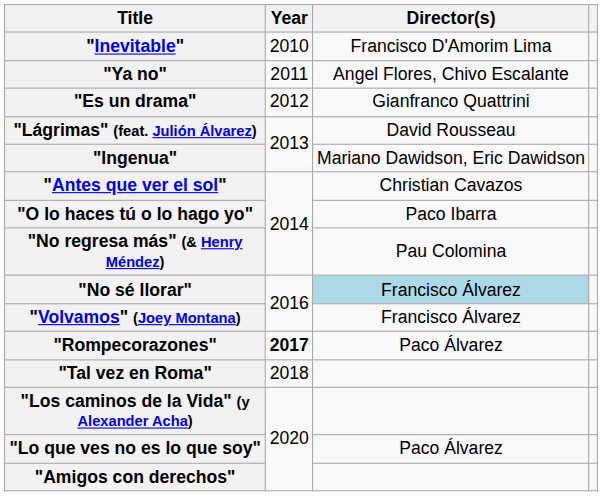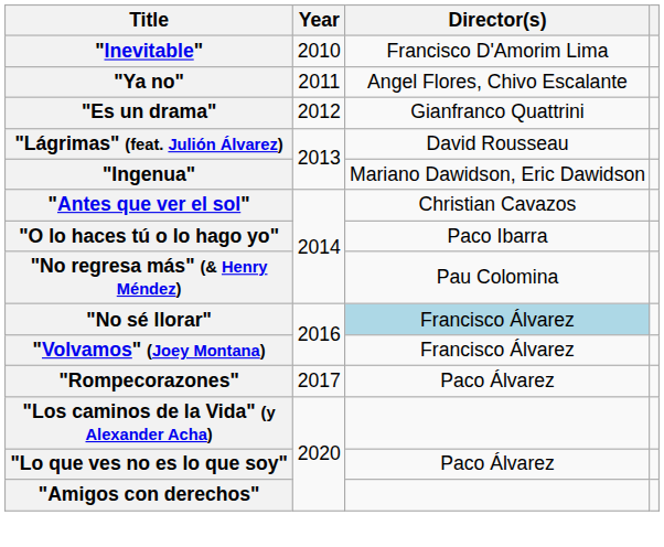 <table class="wikitable plainrowheaders" style="text-align:center;">
 <tr>
 <th width="230">Title</th>
 <th>Year</th>
 <th>Director(s)</th>
 <th></th>
 </tr>
 <tr>
 <th scope="row">"<a href='#'>Inevitable</a>"</th>
 <td>2010</td>
 <td>Francisco D'Amorim Lima</td>
 <td></td>
 </tr>
 <tr>
 <th scope="row">"Ya no"</th>
 <td>2011</td>
 <td>Angel Flores, Chivo Escalante</td>
 <td></td>
 </tr>
 <tr>
 <th scope="row">"Es un drama"</th>
 <td>2012</td>
 <td>Gianfranco Quattrini</td>
 <td></td>
 </tr>
 <tr>
 <th scope="row">"Lágrimas" <small>(feat. <a href='#'>Julión Álvarez</a>)</small></th>
 <td rowspan="2">2013</td>
 <td>David Rousseau</td>
 <td></td>
 </tr>
 <tr>
 <th scope="row">"Ingenua"</th>
 <td>Mariano Dawidson, Eric Dawidson</td>
 <td></td>
 </tr>
 <tr>
 <th scope="row">"<a href='#'>Antes que ver el sol</a>"</th>
 <td rowspan="3">2014</td>
 <td>Christian Cavazos</td>
 <td></td>
 </tr>
 <tr>
 <th scope="row">"O lo haces tú o lo hago yo"</th>
 <td>Paco Ibarra</td>
 <td></td>
 </tr>
 <tr>
 <th scope="row">"No regresa más" <small>(& <a href='#'>Henry Méndez</a>)</small></th>
 <td>Pau Colomina</td>
 <td></td>
 </tr>
 <tr>
 <th scope="row">"No sé llorar"</th>
 <td rowspan="2">2016</td>
 <td style="background: lightblue;">Francisco Álvarez</td>
 <td></td>
 </tr>
 <tr>
 <th scope="row">"<a href='#'>Volvamos</a>" <small>(<a href='#'>Joey Montana</a>)</small></th>
 <td>Francisco Álvarez</td>
 <td></td>
 </tr>
 <tr>
 <th scope="row">"Rompecorazones"</th>
-<td><strong>2017</strong></td>
+<td>2017</td>
 <td>Paco Álvarez</td>
-<td></td>
-</tr>
-<tr>
-<th scope="row">"Tal vez en Roma"</th>
-<td>2018</td>
-<td></td>
 <td></td>
 </tr>
 <tr>
 <th scope="row">"Los caminos de la Vida" <small>(y <a href='#'>Alexander Acha</a>)</small></th>
 <td rowspan="3">2020</td>
 <td></td>
 <td></td>
 </tr>
 <tr>
 <th scope="row">"Lo que ves no es lo que soy"</th>
 <td>Paco Álvarez</td>
 <td></td>
 </tr>
 <tr>
 <th scope="row">"Amigos con derechos"</th>
 <td></td>
 <td></td>
 </tr>
 </table>
